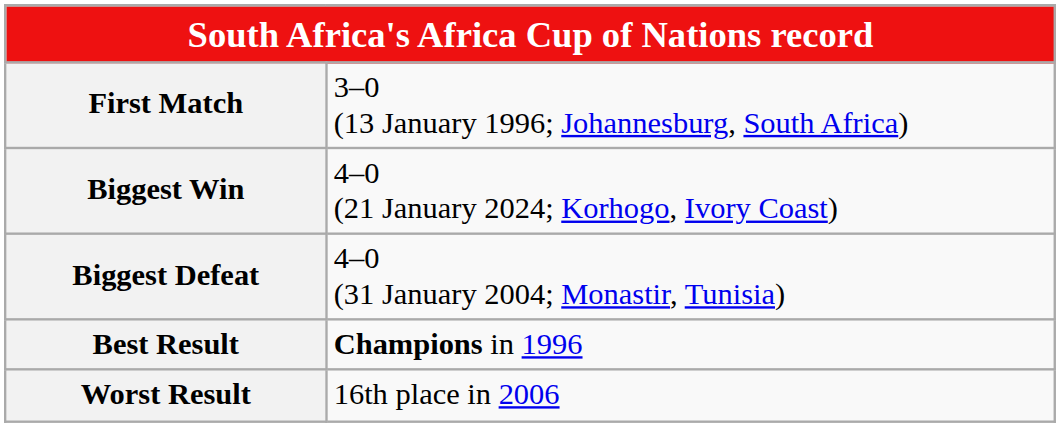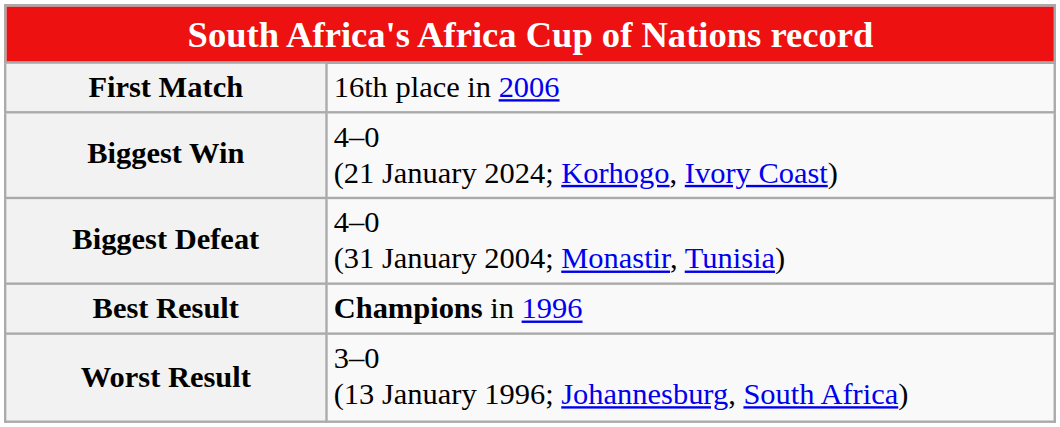 <table class="wikitable collapsible collapsed" style="width:35%; font-size:80%;">
 <tr>
 </tr>
 <tr style="color:white;">
 <th style="background:#e11; width:20%;" colspan="6"><big>South Africa's Africa Cup of Nations record</big></th>
 </tr>
 <tr>
 <th width=10%>First Match</th>
-<td width=23%><div> 3–0 <br> (13 January 1996; <a href='#'>Johannesburg</a>, <a href='#'>South Africa</a>)</div></td>
+<td width=23%><div>16th place in <a href='#'>2006</a></div></td>
 </tr>
 <tr>
 <th width=10%>Biggest Win</th>
 <td width=23%><div> 4–0 <br> (21 January 2024; <a href='#'>Korhogo</a>, <a href='#'>Ivory Coast</a>)</div></td>
 </tr>
 <tr>
 <th width=10%>Biggest Defeat</th>
 <td width=23%><div> 4–0 <br> (31 January 2004; <a href='#'>Monastir</a>, <a href='#'>Tunisia</a>)</div></td>
 </tr>
 <tr>
 <th width=10%>Best Result</th>
 <td width=23%><div><strong>Champions</strong> in <a href='#'>1996</a></div></td>
 </tr>
 <tr>
 <th width=10%>Worst Result</th>
-<td width=23%><div>16th place in <a href='#'>2006</a></div></td>
+<td width=23%><div> 3–0 <br> (13 January 1996; <a href='#'>Johannesburg</a>, <a href='#'>South Africa</a>)</div></td>
 </tr>
 </table>
